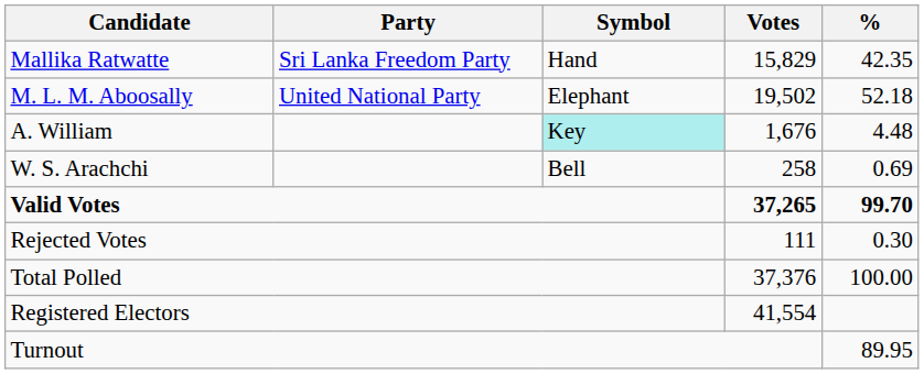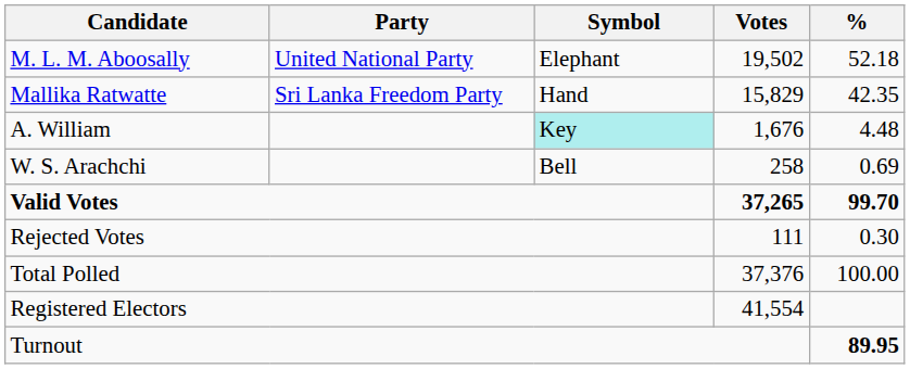 <table class="wikitable" border="1" style="text-align:right;">
 <tr>
 <th align=left width="180">Candidate</th>
 <th align=left width="180">Party</th>
 <th align=left width="120">Symbol</th>
 <th align=left width="60">Votes</th>
 <th align=left width="60">%</th>
 </tr>
 <tr>
+<td align=left><a href='#'>M. L. M. Aboosally</a></td>
+<td align=left><a href='#'>United National Party</a></td>
+<td align=left>Elephant</td>
+<td>19,502</td>
+<td>52.18</td>
+</tr>
+<tr>
 <td align=left><a href='#'>Mallika Ratwatte</a></td>
 <td align=left><a href='#'>Sri Lanka Freedom Party</a></td>
 <td align=left>Hand</td>
 <td>15,829</td>
 <td>42.35</td>
-</tr>
-<tr>
-<td align=left><a href='#'>M. L. M. Aboosally</a></td>
-<td align=left><a href='#'>United National Party</a></td>
-<td align=left>Elephant</td>
-<td>19,502</td>
-<td>52.18</td>
 </tr>
 <tr>
 <td align=left>A. William</td>
 <td></td>
 <td align=left style="background: paleturquoise;">Key</td>
 <td>1,676</td>
 <td>4.48</td>
 </tr>
 <tr>
 <td align=left>W. S. Arachchi</td>
 <td></td>
 <td align=left>Bell</td>
 <td>258</td>
 <td>0.69</td>
 </tr>
 <tr>
 <td align=left colspan=3><strong>Valid Votes</strong></td>
 <td align=right><strong>37,265</strong></td>
 <td align=right><strong>99.70</strong></td>
 </tr>
 <tr>
 <td align=left colspan=3>Rejected Votes</td>
 <td align=right>111</td>
 <td align=right>0.30</td>
 </tr>
 <tr>
 <td align=left colspan=3>Total Polled</td>
 <td align=right>37,376</td>
 <td align=right>100.00</td>
 </tr>
 <tr>
 <td align=left colspan=3>Registered Electors</td>
 <td align=right>41,554</td>
 <td></td>
 </tr>
 <tr>
 <td align=left colspan=4>Turnout</td>
-<td align=right>89.95</td>
+<td align=right><strong>89.95</strong></td>
 </tr>
 </table>
